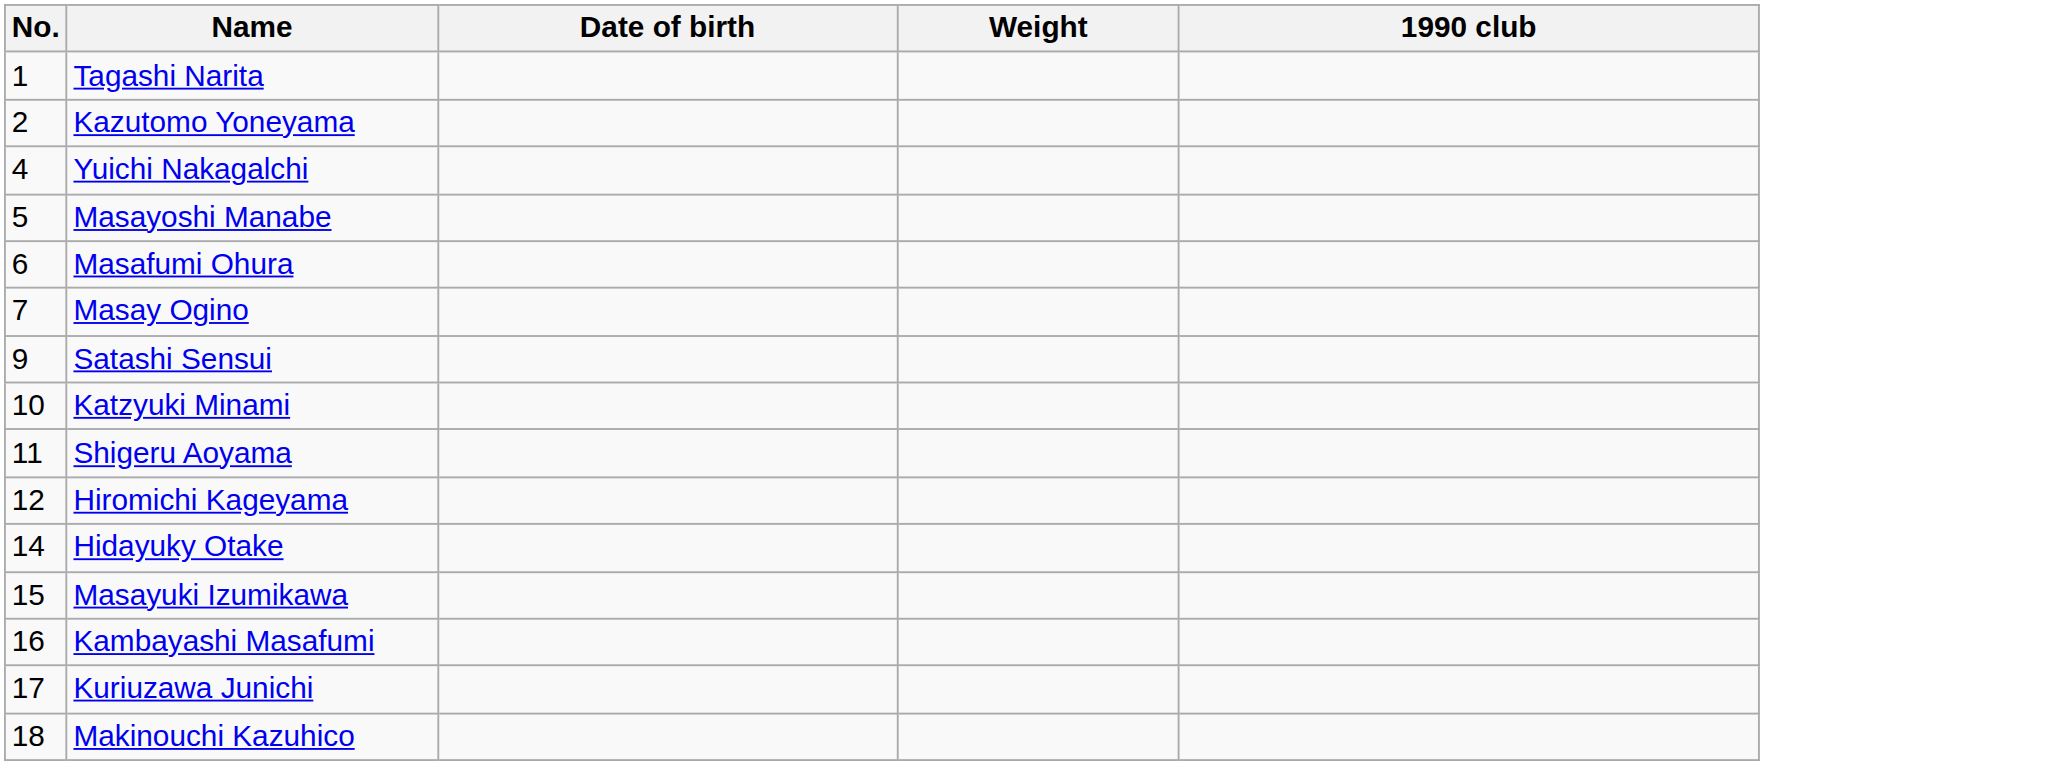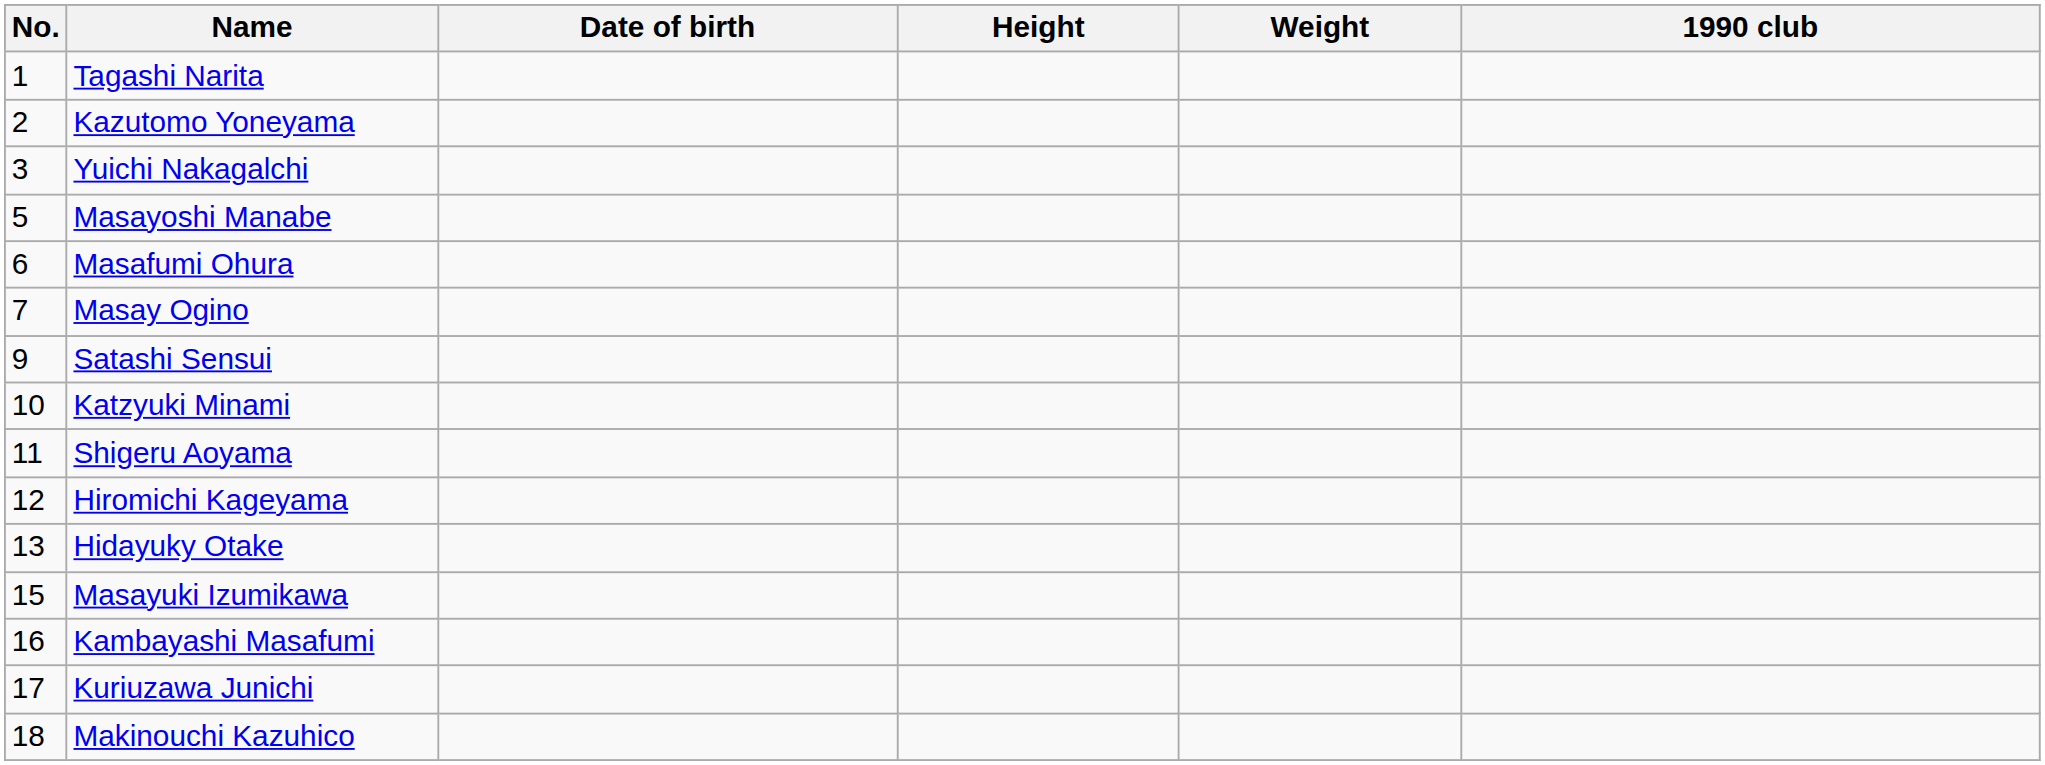 <table class=wikitable sortable style=font-size:100%; text-align:center;>
 <tr>
 <th>No.</th>
 <th style=width:12em>Name</th>
 <th style=width:15em>Date of birth</th>
+<th style=width:9em>Height</th>
 <th style=width:9em>Weight</th>
 <th style=width:19em>1990 club</th>
 </tr>
 <tr>
 <td>1</td>
 <td><a href='#'>Tagashi Narita</a></td>
+<td></td>
 <td></td>
 <td></td>
 <td></td>
 </tr>
 <tr>
 <td>2</td>
 <td><a href='#'>Kazutomo Yoneyama</a></td>
 <td></td>
 <td></td>
 <td></td>
+<td></td>
 </tr>
 <tr>
-<td>4</td>
+<td>3</td>
 <td><a href='#'>Yuichi Nakagalchi</a></td>
+<td></td>
 <td></td>
 <td></td>
 <td></td>
 </tr>
 <tr>
 <td>5</td>
 <td><a href='#'>Masayoshi Manabe</a></td>
 <td></td>
 <td></td>
 <td></td>
+<td></td>
 </tr>
 <tr>
 <td>6</td>
 <td><a href='#'>Masafumi Ohura</a></td>
+<td></td>
 <td></td>
 <td></td>
 <td></td>
 </tr>
 <tr>
 <td>7</td>
 <td><a href='#'>Masay Ogino</a></td>
 <td></td>
 <td></td>
 <td></td>
+<td></td>
 </tr>
 <tr>
 <td>9</td>
 <td><a href='#'>Satashi Sensui</a></td>
+<td></td>
 <td></td>
 <td></td>
 <td></td>
 </tr>
 <tr>
 <td>10</td>
 <td><a href='#'>Katzyuki Minami</a></td>
 <td></td>
 <td></td>
 <td></td>
+<td></td>
 </tr>
 <tr>
 <td>11</td>
 <td><a href='#'>Shigeru Aoyama</a></td>
+<td></td>
 <td></td>
 <td></td>
 <td></td>
 </tr>
 <tr>
 <td>12</td>
 <td><a href='#'>Hiromichi Kageyama</a></td>
 <td></td>
 <td></td>
 <td></td>
+<td></td>
 </tr>
 <tr>
-<td>14</td>
+<td>13</td>
 <td><a href='#'>Hidayuky Otake</a></td>
+<td></td>
 <td></td>
 <td></td>
 <td></td>
 </tr>
 <tr>
 <td>15</td>
 <td><a href='#'>Masayuki Izumikawa</a></td>
 <td></td>
 <td></td>
 <td></td>
+<td></td>
 </tr>
 <tr>
 <td>16</td>
 <td><a href='#'>Kambayashi Masafumi</a></td>
+<td></td>
 <td></td>
 <td></td>
 <td></td>
 </tr>
 <tr>
 <td>17</td>
 <td><a href='#'>Kuriuzawa Junichi</a></td>
 <td></td>
 <td></td>
 <td></td>
+<td></td>
 </tr>
 <tr>
 <td>18</td>
 <td><a href='#'>Makinouchi Kazuhico</a></td>
 <td></td>
 <td></td>
 <td></td>
+<td></td>
 </tr>
 </table>
